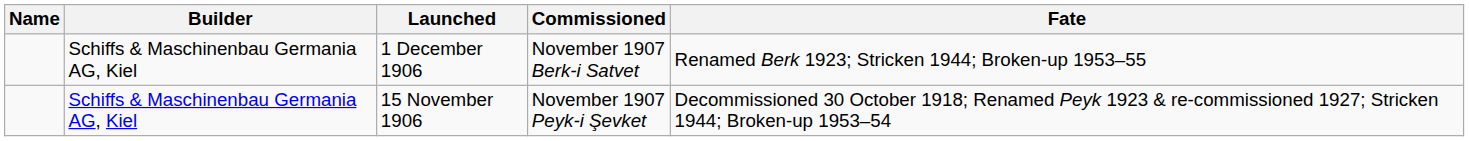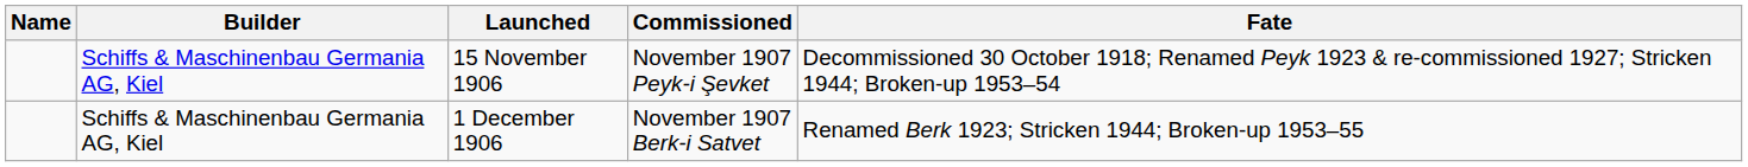 <table class="wikitable">
 <tr>
 <th>Name</th>
 <th>Builder</th>
 <th>Launched</th>
 <th>Commissioned</th>
 <th>Fate</th>
 </tr>
 <tr>
 <td></td>
+<td> <a href='#'>Schiffs & Maschinenbau Germania AG</a>, <a href='#'>Kiel</a></td>
+<td>15 November 1906</td>
+<td>November 1907<br> <em>Peyk-i Şevket</em></td>
+<td>Decommissioned 30 October 1918; Renamed <em>Peyk</em> 1923 & re-commissioned 1927; Stricken 1944; Broken-up 1953–54</td>
+</tr>
+<tr>
+<td></td>
 <td> Schiffs & Maschinenbau Germania AG, Kiel</td>
 <td>1 December 1906</td>
 <td>November 1907<br> <em>Berk-i Satvet</em></td>
 <td>Renamed <em>Berk</em> 1923; Stricken 1944; Broken-up 1953–55</td>
 </tr>
-<tr>
-<td></td>
-<td> <a href='#'>Schiffs & Maschinenbau Germania AG</a>, <a href='#'>Kiel</a></td>
-<td>15 November 1906</td>
-<td>November 1907<br> <em>Peyk-i Şevket</em></td>
-<td>Decommissioned 30 October 1918; Renamed <em>Peyk</em> 1923 & re-commissioned 1927; Stricken 1944; Broken-up 1953–54</td>
-</tr>
 </table>
